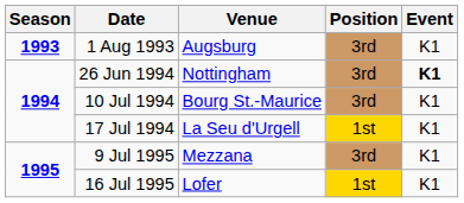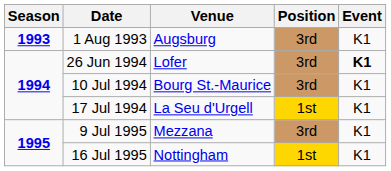 <table class="wikitable" style="text-align:center; font-size:95%;">
 <tr>
 <th>Season</th>
 <th>Date</th>
 <th>Venue</th>
 <th>Position</th>
 <th>Event</th>
 </tr>
 <tr>
 <td><strong><a href='#'>1993</a></strong></td>
 <td align=right>1 Aug 1993</td>
 <td align=left><a href='#'>Augsburg</a></td>
 <td bgcolor=cc9966>3rd</td>
 <td>K1</td>
 </tr>
 <tr>
 <td rowspan=3><strong><a href='#'>1994</a></strong></td>
 <td align=right>26 Jun 1994</td>
-<td align=left><a href='#'>Nottingham</a></td>
+<td align=left><a href='#'>Lofer</a></td>
 <td bgcolor=cc9966>3rd</td>
 <td><strong>K1</strong></td>
 </tr>
 <tr>
 <td align=right>10 Jul 1994</td>
 <td align=left><a href='#'>Bourg St.-Maurice</a></td>
 <td bgcolor=cc9966>3rd</td>
 <td>K1</td>
 </tr>
 <tr>
 <td align=right>17 Jul 1994</td>
 <td align=left><a href='#'>La Seu d'Urgell</a></td>
 <td bgcolor=gold>1st</td>
 <td>K1</td>
 </tr>
 <tr>
 <td rowspan=2><strong><a href='#'>1995</a></strong></td>
 <td align=right>9 Jul 1995</td>
 <td align=left><a href='#'>Mezzana</a></td>
 <td bgcolor=cc9966>3rd</td>
 <td>K1</td>
 </tr>
 <tr>
 <td align=right>16 Jul 1995</td>
-<td align=left><a href='#'>Lofer</a></td>
+<td align=left><a href='#'>Nottingham</a></td>
 <td bgcolor=gold>1st</td>
 <td>K1</td>
 </tr>
 </table>
